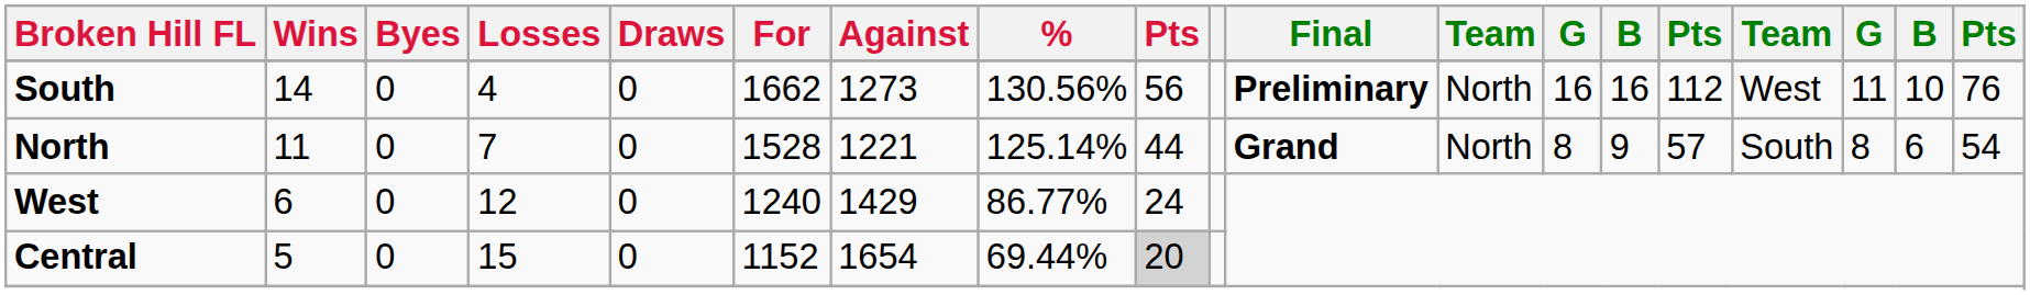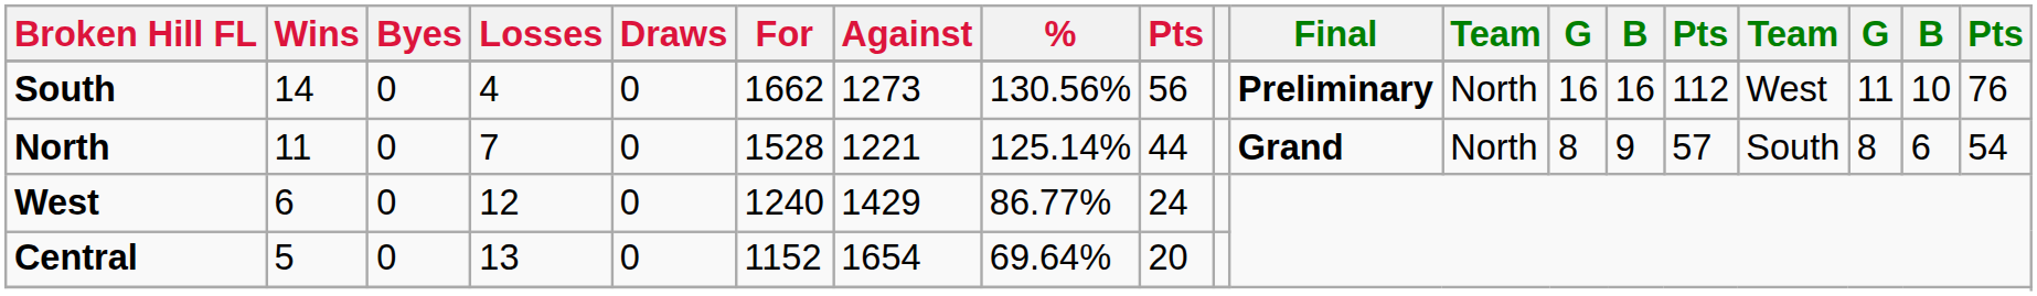 <table style="font-size: 85%; text-align: left;" class="wikitable">
 <tr>
 <th style="color:crimson">Broken Hill FL</th>
 <th style="color:crimson">Wins</th>
 <th style="color:crimson">Byes</th>
 <th style="color:crimson">Losses</th>
 <th style="color:crimson">Draws</th>
 <th style="color:crimson">For</th>
 <th style="color:crimson">Against</th>
 <th style="color:crimson">%</th>
 <th style="color:crimson">Pts</th>
 <th></th>
 <th style="color:green">Final</th>
 <th style="color:green">Team</th>
 <th style="color:green">G</th>
 <th style="color:green">B</th>
 <th style="color:green">Pts</th>
 <th style="color:green">Team</th>
 <th style="color:green">G</th>
 <th style="color:green">B</th>
 <th style="color:green">Pts</th>
 </tr>
 <tr>
 </tr>
 <tr>
 </tr>
 <tr>
 <td><strong>	South	</strong></td>
 <td>14</td>
 <td>0</td>
 <td>4</td>
 <td>0</td>
 <td>1662</td>
 <td>1273</td>
 <td>130.56%</td>
 <td>56</td>
 <td></td>
 <td><strong>Preliminary</strong></td>
 <td>North</td>
 <td>16</td>
 <td>16</td>
 <td>112</td>
 <td>West</td>
 <td>11</td>
 <td>10</td>
 <td>76</td>
 </tr>
 <tr>
 <td><strong>	North	</strong></td>
 <td>11</td>
 <td>0</td>
 <td>7</td>
 <td>0</td>
 <td>1528</td>
 <td>1221</td>
 <td>125.14%</td>
 <td>44</td>
 <td></td>
 <td><strong>Grand</strong></td>
 <td>North</td>
 <td>8</td>
 <td>9</td>
 <td>57</td>
 <td>South</td>
 <td>8</td>
 <td>6</td>
 <td>54</td>
 </tr>
 <tr>
 <td><strong>	West	</strong></td>
 <td>6</td>
 <td>0</td>
 <td>12</td>
 <td>0</td>
 <td>1240</td>
 <td>1429</td>
 <td>86.77%</td>
 <td>24</td>
 <td></td>
 </tr>
 <tr>
 <td><strong>	Central	</strong></td>
 <td>5</td>
 <td>0</td>
-<td>15</td>
+<td>13</td>
 <td>0</td>
 <td>1152</td>
 <td>1654</td>
-<td>69.44%</td>
-<td style="background: lightgrey;">20</td>
+<td>69.64%</td>
+<td>20</td>
 <td></td>
 </tr>
 <tr>
 </tr>
 </table>
